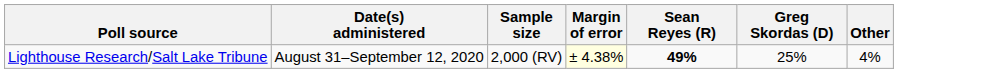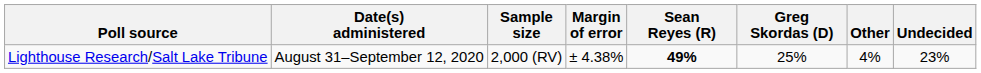 <table class="wikitable" style="font-size:90%;text-align:center;">
 <tr valign=bottom>
 <th>Poll source</th>
 <th>Date(s)<br>administered</th>
 <th>Sample<br>size</th>
 <th>Margin<br>of error</th>
 <th style="width:100px;">Sean<br>Reyes (R)</th>
 <th style="width:100px;">Greg<br>Skordas (D)</th>
 <th>Other</th>
+<th>Undecided</th>
 </tr>
 <tr>
 <td style="text-align:left;"><a href='#'>Lighthouse Research</a>/<a href='#'>Salt Lake Tribune</a></td>
 <td>August 31–September 12, 2020</td>
 <td>2,000 (RV)</td>
-<td style="background: lightyellow;">± 4.38%</td>
+<td>± 4.38%</td>
 <td><strong>49%</strong></td>
 <td>25%</td>
 <td>4%</td>
+<td>23%</td>
 </tr>
 </table>
